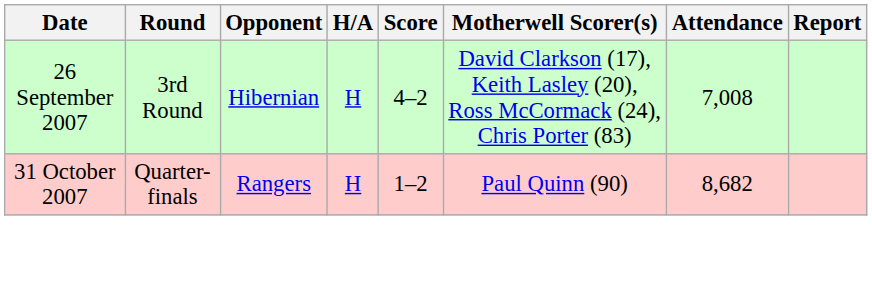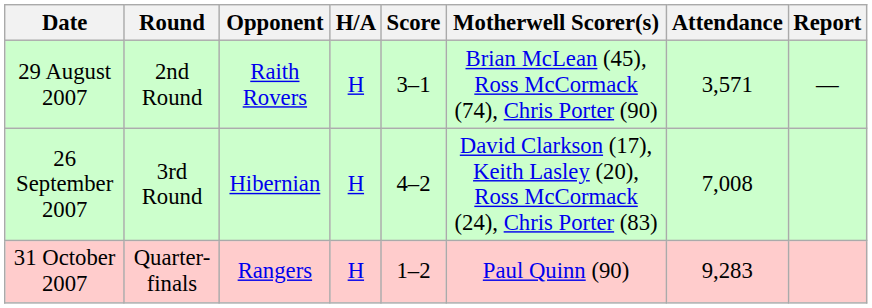 <table class="wikitable" style="text-align:center">
 <tr>
 <th>Date</th>
 <th>Round</th>
 <th>Opponent</th>
 <th>H/A</th>
 <th>Score</th>
 <th>Motherwell Scorer(s)</th>
 <th>Attendance</th>
 <th>Report</th>
+</tr>
+<tr style="background:#ccffcc;">
+<td>29 August 2007</td>
+<td>2nd Round</td>
+<td><a href='#'>Raith Rovers</a></td>
+<td><a href='#'>H</a></td>
+<td>3–1</td>
+<td> <a href='#'>Brian McLean</a> (45), <a href='#'>Ross McCormack</a> (74), <a href='#'>Chris Porter</a> (90)</td>
+<td>3,571</td>
+<td>—</td>
 </tr>
 <tr style="background:#ccffcc;">
 <td>26 September 2007</td>
 <td>3rd Round</td>
 <td><a href='#'>Hibernian</a></td>
 <td><a href='#'>H</a></td>
 <td>4–2</td>
 <td> <a href='#'>David Clarkson</a> (17), <a href='#'>Keith Lasley</a> (20), <a href='#'>Ross McCormack</a> (24), <a href='#'>Chris Porter</a> (83)</td>
 <td>7,008</td>
 <td></td>
 </tr>
 <tr style="background:#ffcccc;">
 <td>31 October 2007</td>
 <td>Quarter-finals</td>
 <td><a href='#'>Rangers</a></td>
 <td><a href='#'>H</a></td>
 <td>1–2</td>
 <td> <a href='#'>Paul Quinn</a> (90)</td>
-<td>8,682</td>
+<td>9,283</td>
 <td></td>
 </tr>
 </table>
